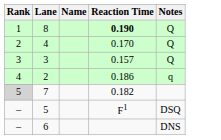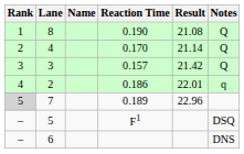 <table class="wikitable" style="text-align:center">
 <tr>
 <th>Rank</th>
 <th>Lane</th>
 <th>Name</th>
 <th>Reaction Time</th>
+<th>Result</th>
 <th>Notes</th>
 </tr>
 <tr bgcolor=ccffcc>
 <td>1</td>
 <td>8</td>
 <td align="left"></td>
-<td><strong>0.190</strong></td>
+<td>0.190</td>
+<td>21.08</td>
 <td>Q</td>
 </tr>
 <tr bgcolor=ccffcc>
 <td>2</td>
 <td>4</td>
 <td align="left"></td>
 <td>0.170</td>
+<td>21.14</td>
 <td>Q</td>
 </tr>
 <tr bgcolor=ccffcc>
 <td>3</td>
 <td>3</td>
 <td align="left"></td>
 <td>0.157</td>
+<td>21.42</td>
 <td>Q</td>
 </tr>
 <tr bgcolor=ccffcc>
 <td>4</td>
 <td>2</td>
 <td align="left"></td>
 <td>0.186</td>
+<td>22.01</td>
 <td>q</td>
 </tr>
 <tr>
 <td style="background: lightgrey;">5</td>
 <td>7</td>
 <td align="left"></td>
-<td>0.182</td>
+<td>0.189</td>
+<td>22.96</td>
 <td></td>
 </tr>
 <tr>
 <td>–</td>
 <td>5</td>
 <td align="left"></td>
 <td>F<sup>1</sup></td>
+<td></td>
 <td>DSQ</td>
 </tr>
 <tr>
 <td>–</td>
 <td>6</td>
 <td align="left"></td>
 <td></td>
+<td></td>
 <td>DNS</td>
 </tr>
 </table>
